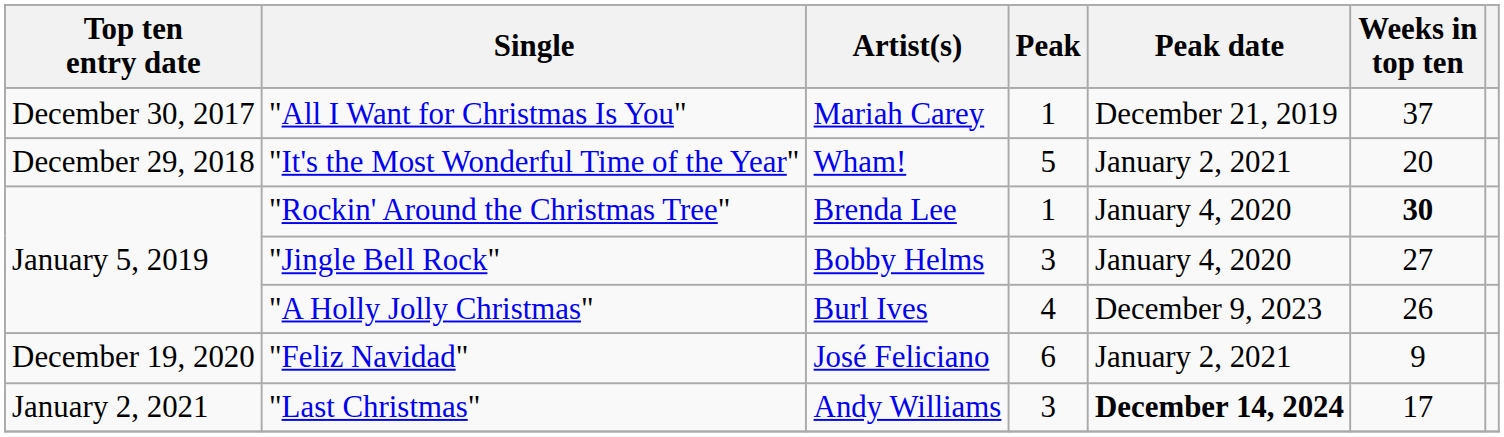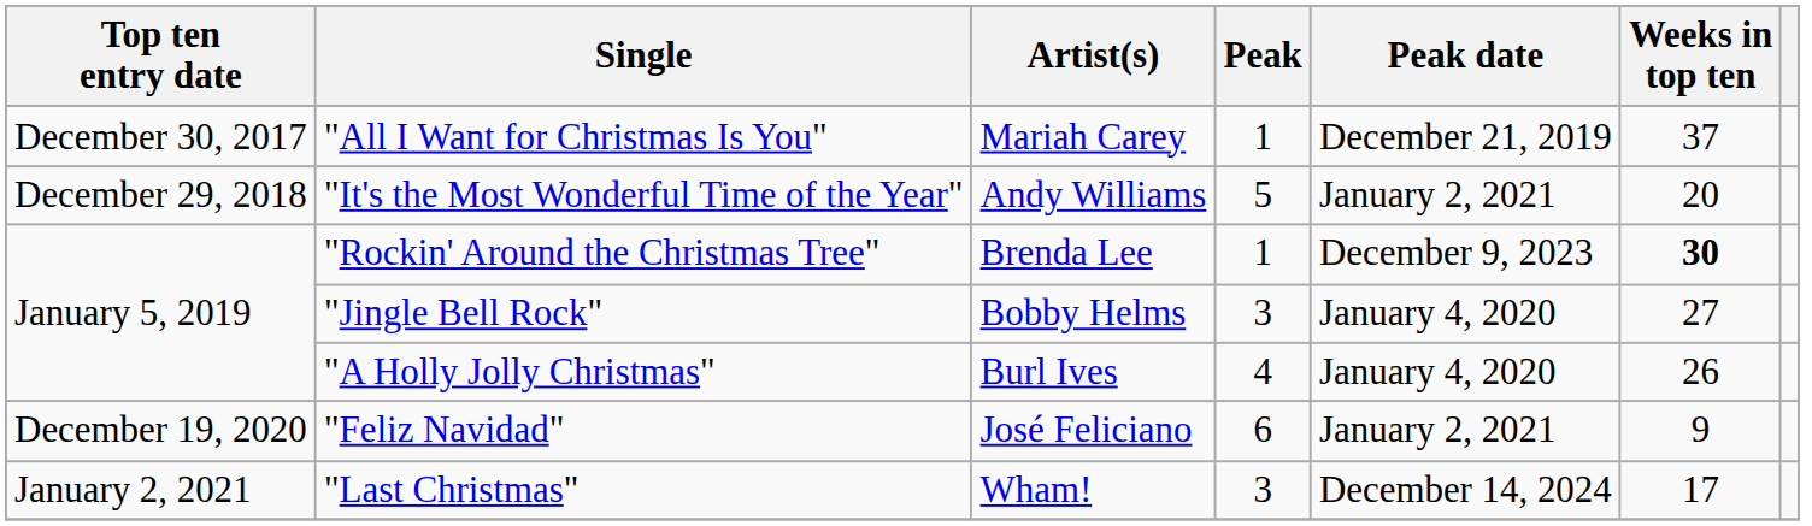 <table class="wikitable sortable">
 <tr>
 <th>Top ten<br>entry date</th>
 <th>Single</th>
 <th>Artist(s)</th>
 <th data-sort-type="number">Peak</th>
 <th>Peak date</th>
 <th data-sort-type="number">Weeks in<br>top ten</th>
 <th></th>
 </tr>
 <tr>
 <td>December 30, 2017</td>
 <td>"<a href='#'>All I Want for Christmas Is You</a>"</td>
 <td><a href='#'>Mariah Carey</a></td>
 <td style="text-align:center;">1</td>
 <td>December 21, 2019</td>
 <td style="text-align:center;">37</td>
 <td style="text-align:center;"></td>
 </tr>
 <tr>
 <td>December 29, 2018</td>
 <td>"<a href='#'>It's the Most Wonderful Time of the Year</a>"</td>
-<td><a href='#'>Wham!</a></td>
+<td><a href='#'>Andy Williams</a></td>
 <td style="text-align:center;">5</td>
 <td>January 2, 2021</td>
 <td style="text-align:center;">20</td>
 <td style="text-align:center;"></td>
 </tr>
 <tr>
 <td rowspan=3>January 5, 2019</td>
 <td>"<a href='#'>Rockin' Around the Christmas Tree</a>"</td>
 <td><a href='#'>Brenda Lee</a></td>
 <td style="text-align:center;">1</td>
-<td>January 4, 2020</td>
+<td>December 9, 2023</td>
 <td style="text-align:center;"><strong>30</strong></td>
 <td style="text-align:center;"></td>
 </tr>
 <tr>
 <td>"<a href='#'>Jingle Bell Rock</a>"</td>
 <td><a href='#'>Bobby Helms</a></td>
 <td style="text-align:center;">3</td>
 <td>January 4, 2020</td>
 <td style="text-align:center;">27</td>
 <td style="text-align:center;"></td>
 </tr>
 <tr>
 <td>"<a href='#'>A Holly Jolly Christmas</a>"</td>
 <td><a href='#'>Burl Ives</a></td>
 <td style="text-align:center;">4</td>
-<td>December 9, 2023</td>
+<td>January 4, 2020</td>
 <td style="text-align:center;">26</td>
 <td style="text-align:center;"></td>
 </tr>
 <tr>
 <td>December 19, 2020</td>
 <td>"<a href='#'>Feliz Navidad</a>"</td>
 <td><a href='#'>José Feliciano</a></td>
 <td style="text-align:center;">6</td>
 <td>January 2, 2021</td>
 <td style="text-align:center;">9</td>
 <td style="text-align:center;"></td>
 </tr>
 <tr>
 <td>January 2, 2021</td>
 <td>"<a href='#'>Last Christmas</a>"</td>
-<td><a href='#'>Andy Williams</a></td>
+<td><a href='#'>Wham!</a></td>
 <td style="text-align:center;">3</td>
-<td><strong>December 14, 2024</strong></td>
+<td>December 14, 2024</td>
 <td style="text-align:center;">17</td>
 <td style="text-align:center;"></td>
 </tr>
 <tr>
 </tr>
 </table>
